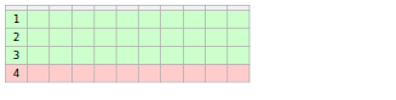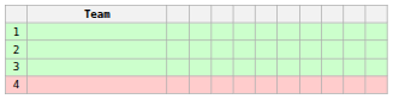 <table class=wikitable style="text-align: center;">
 <tr>
 <th style="width: 20px;"></th>
+<th style="width: 160px;">Team</th>
 <th style="width: 20px;"></th>
 <th style="width: 20px;"></th>
 <th style="width: 20px;"></th>
 <th style="width: 20px;"></th>
 <th style="width: 20px;"></th>
 <th style="width: 20px;"></th>
 <th style="width: 20px;"></th>
 <th style="width: 20px;"></th>
 <th style="width: 20px;"></th>
 <th style="width: 20px;"></th>
 </tr>
 <tr style="background: #CCFFCC;">
 <td>1</td>
+<td style="text-align: left;"></td>
 <td></td>
 <td></td>
 <td></td>
 <td></td>
 <td></td>
 <td></td>
 <td></td>
 <td></td>
 <td></td>
 <td></td>
 </tr>
 <tr style="background: #CCFFCC;">
 <td>2</td>
+<td style="text-align: left;"></td>
 <td></td>
 <td></td>
 <td></td>
 <td></td>
 <td></td>
 <td></td>
 <td></td>
 <td></td>
 <td></td>
 <td></td>
 </tr>
 <tr style="background: #CCFFCC;">
 <td>3</td>
+<td style="text-align: left;"></td>
 <td></td>
 <td></td>
 <td></td>
 <td></td>
 <td></td>
 <td></td>
 <td></td>
 <td></td>
 <td></td>
 <td></td>
 </tr>
 <tr style="background: #FFCCCC;">
 <td>4</td>
+<td style="text-align: left;"></td>
 <td></td>
 <td></td>
 <td></td>
 <td></td>
 <td></td>
 <td></td>
 <td></td>
 <td></td>
 <td></td>
 <td></td>
 </tr>
 </table>
